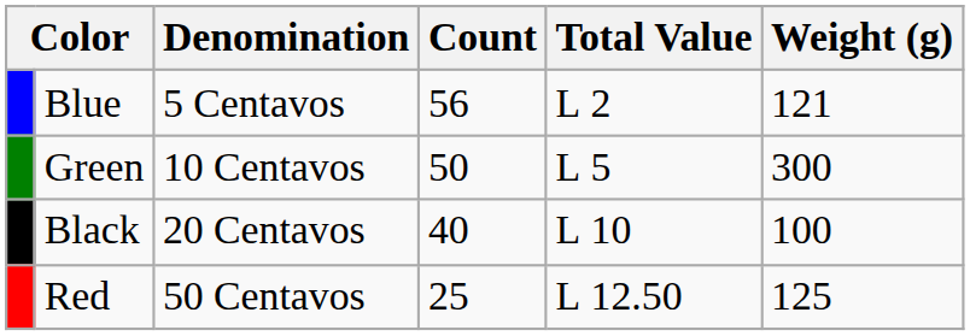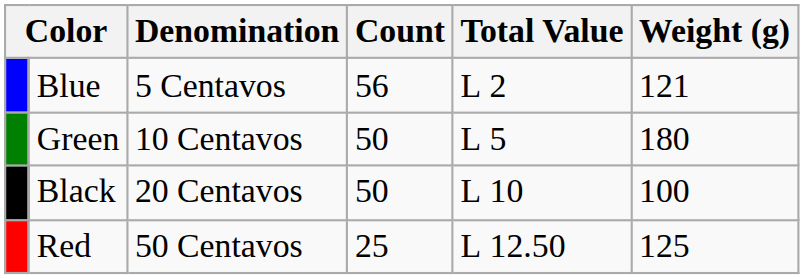 <table class="wikitable">
 <tr>
 <th colspan=2>Color</th>
 <th>Denomination</th>
 <th>Count</th>
 <th>Total Value</th>
 <th>Weight (g)</th>
 </tr>
 <tr>
 <td style="background:Blue"> </td>
 <td>Blue</td>
 <td>5 Centavos</td>
 <td>56</td>
 <td>L 2</td>
 <td>121</td>
 </tr>
 <tr>
 <td style="background:Green"></td>
 <td>Green</td>
 <td>10 Centavos</td>
 <td>50</td>
 <td>L 5</td>
-<td>300</td>
+<td>180</td>
 </tr>
 <tr>
 <td style="background:Black"></td>
 <td>Black</td>
 <td>20 Centavos</td>
-<td>40</td>
+<td>50</td>
 <td>L 10</td>
 <td>100</td>
 </tr>
 <tr>
 <td style="background:Red"></td>
 <td>Red</td>
 <td>50 Centavos</td>
 <td>25</td>
 <td>L 12.50</td>
 <td>125</td>
 </tr>
 </table>
